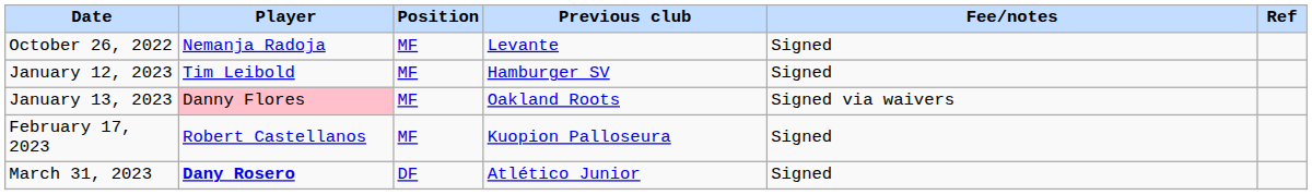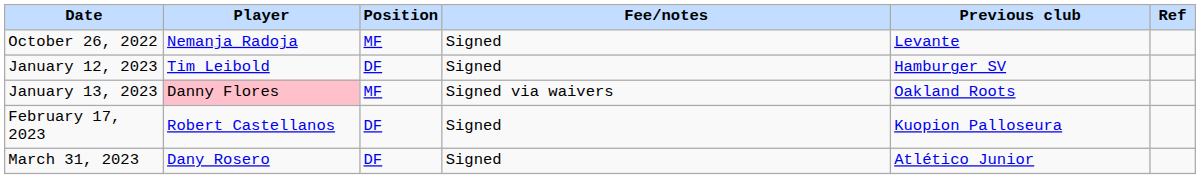 <table class="wikitable" style="text-align:left; font-size:95%;">
 <tr>
 <th style="background:#c2ddff; width:120px;">Date</th>
 <th style="background:#c2ddff; width:150px;">Player</th>
 <th style="background:#c2ddff; width:50px;">Position</th>
+<th style="background:#c2ddff; width:350px;">Fee/notes</th>
 <th style="background:#c2ddff; width:200px;">Previous club</th>
-<th style="background:#c2ddff; width:350px;">Fee/notes</th>
 <th style="background:#c2ddff; width:30px;">Ref</th>
 </tr>
 <tr>
 <td>October 26, 2022</td>
 <td> <a href='#'>Nemanja Radoja</a></td>
 <td><a href='#'>MF</a></td>
+<td>Signed</td>
 <td> <a href='#'>Levante</a></td>
-<td>Signed</td>
 <td></td>
 </tr>
 <tr>
 <td>January 12, 2023</td>
 <td> <a href='#'>Tim Leibold</a></td>
-<td><a href='#'>MF</a></td>
+<td><a href='#'>DF</a></td>
+<td>Signed</td>
 <td> <a href='#'>Hamburger SV</a></td>
-<td>Signed</td>
 <td></td>
 </tr>
 <tr>
 <td>January 13, 2023</td>
 <td style="background: pink;"> Danny Flores</td>
 <td><a href='#'>MF</a></td>
+<td>Signed via waivers</td>
 <td> <a href='#'>Oakland Roots</a></td>
-<td>Signed via waivers</td>
 <td></td>
 </tr>
 <tr>
 <td>February 17, 2023</td>
 <td> <a href='#'>Robert Castellanos</a></td>
-<td><a href='#'>MF</a></td>
+<td><a href='#'>DF</a></td>
+<td>Signed</td>
 <td> <a href='#'>Kuopion Palloseura</a></td>
-<td>Signed</td>
 <td></td>
 </tr>
 <tr>
 <td>March 31, 2023</td>
-<td><strong> <a href='#'>Dany Rosero</a></strong></td>
+<td> <a href='#'>Dany Rosero</a></td>
 <td><a href='#'>DF</a></td>
+<td>Signed</td>
 <td> <a href='#'>Atlético Junior</a></td>
-<td>Signed</td>
 <td></td>
 </tr>
 </table>
